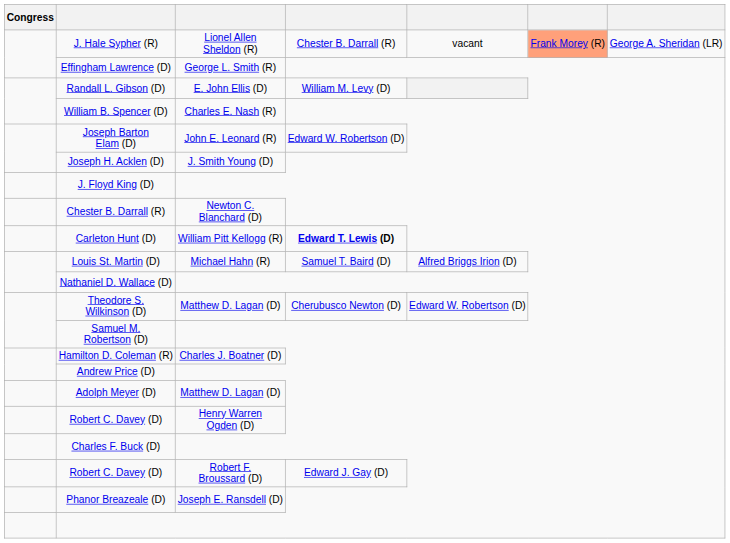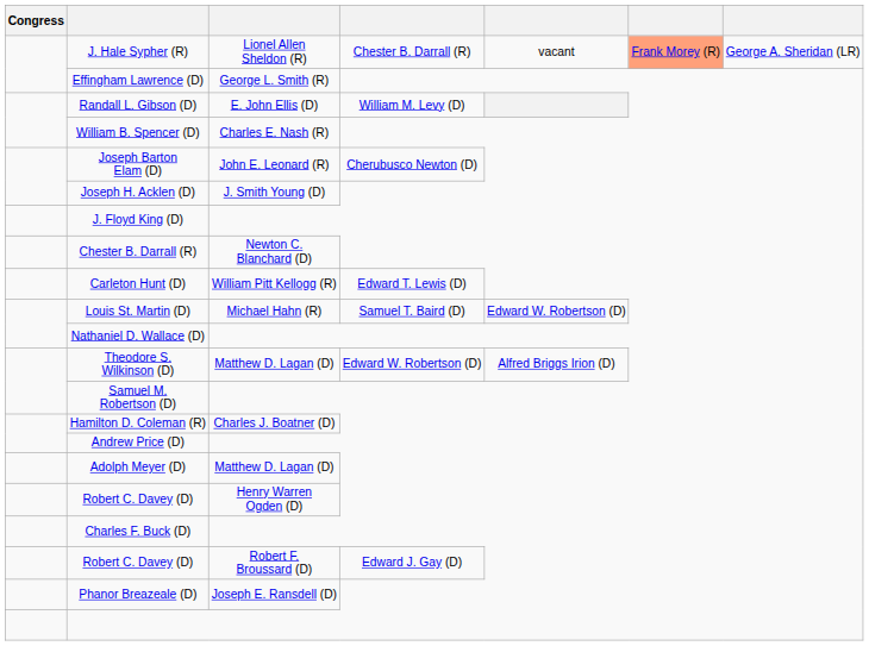 <table class=wikitable style="text-align:center">
 <tr style="height:2.5em">
 <th>Congress</th>
 <th></th>
 <th></th>
 <th></th>
 <th></th>
 <th></th>
 <th></th>
 </tr>
 <tr style="height:2em">
 <td rowspan=2><strong></strong> </td>
 <td><a href='#'>J. Hale Sypher</a> (R)</td>
 <td><a href='#'>Lionel Allen<br>Sheldon</a> (R)</td>
 <td><a href='#'>Chester B. Darrall</a> (R)</td>
 <td>vacant</td>
 <td style="background: lightsalmon;"><a href='#'>Frank Morey</a> (R)</td>
 <td><a href='#'>George A. Sheridan</a> (LR)</td>
 </tr>
 <tr style="height:2em">
 <td><a href='#'>Effingham Lawrence</a> (D)</td>
 <td><a href='#'>George L. Smith</a> (R)</td>
 </tr>
 <tr style="height:2em">
 <td rowspan=2><strong></strong> </td>
 <td><a href='#'>Randall L. Gibson</a> (D)</td>
 <td><a href='#'>E. John Ellis</a> (D)</td>
 <td><a href='#'>William M. Levy</a> (D)</td>
 <th></th>
 </tr>
 <tr style="height:2.5em">
 <td><a href='#'>William B. Spencer</a> (D)</td>
 <td><a href='#'>Charles E. Nash</a> (R)</td>
 </tr>
 <tr style="height:2em">
 <td rowspan=2><strong></strong> </td>
 <td><a href='#'>Joseph Barton<br>Elam</a> (D)</td>
 <td><a href='#'>John E. Leonard</a> (R)</td>
-<td><a href='#'>Edward W. Robertson</a> (D)</td>
+<td><a href='#'>Cherubusco Newton</a> (D)</td>
 </tr>
 <tr style="height:2em">
 <td><a href='#'>Joseph H. Acklen</a> (D)</td>
 <td><a href='#'>J. Smith Young</a> (D)</td>
 </tr>
 <tr style="height:2.5em">
 <td><strong></strong> </td>
 <td><a href='#'>J. Floyd King</a> (D)</td>
 </tr>
 <tr style="height:2.5em">
 <td><strong></strong> </td>
 <td><a href='#'>Chester B. Darrall</a> (R)</td>
 <td><a href='#'>Newton C.<br>Blanchard</a> (D)</td>
 </tr>
 <tr style="height:2.5em">
 <td><strong></strong> </td>
 <td><a href='#'>Carleton Hunt</a> (D)</td>
 <td><a href='#'>William Pitt Kellogg</a> (R)</td>
-<td><strong><a href='#'>Edward T. Lewis</a> (D)</strong></td>
+<td><a href='#'>Edward T. Lewis</a> (D)</td>
 </tr>
 <tr style="height:2em">
 <td rowspan=2><strong></strong> </td>
 <td><a href='#'>Louis St. Martin</a> (D)</td>
 <td><a href='#'>Michael Hahn</a> (R)</td>
 <td><a href='#'>Samuel T. Baird</a> (D)</td>
-<td><a href='#'>Alfred Briggs Irion</a> (D)</td>
+<td><a href='#'>Edward W. Robertson</a> (D)</td>
 </tr>
 <tr style="height:2em">
 <td><a href='#'>Nathaniel D. Wallace</a> (D)</td>
 </tr>
 <tr style="height:2em">
 <td rowspan=2><strong></strong> </td>
 <td><a href='#'>Theodore S.<br>Wilkinson</a> (D)</td>
 <td><a href='#'>Matthew D. Lagan</a> (D)</td>
-<td><a href='#'>Cherubusco Newton</a> (D)</td>
 <td><a href='#'>Edward W. Robertson</a> (D)</td>
+<td><a href='#'>Alfred Briggs Irion</a> (D)</td>
 </tr>
 <tr style="height:1.5em">
 <td><a href='#'>Samuel M.<br>Robertson</a> (D)</td>
 </tr>
 <tr style="height:1.5em">
 <td rowspan=2><strong></strong> </td>
 <td><a href='#'>Hamilton D. Coleman</a> (R)</td>
 <td><a href='#'>Charles J. Boatner</a> (D)</td>
 </tr>
 <tr style="height:1.5em">
 <td><a href='#'>Andrew Price</a> (D)</td>
 </tr>
 <tr style="height:2.5em">
 <td><strong></strong> </td>
 <td><a href='#'>Adolph Meyer</a> (D)</td>
 <td><a href='#'>Matthew D. Lagan</a> (D)</td>
 </tr>
 <tr style="height:2.5em">
 <td><strong></strong> </td>
 <td><a href='#'>Robert C. Davey</a> (D)</td>
 <td><a href='#'>Henry Warren<br>Ogden</a> (D)</td>
 </tr>
 <tr style="height:2.5em">
 <td><strong></strong> </td>
 <td><a href='#'>Charles F. Buck</a> (D)</td>
 </tr>
 <tr style="height:2.5em">
 <td><strong></strong> </td>
 <td><a href='#'>Robert C. Davey</a> (D)</td>
 <td><a href='#'>Robert F.<br>Broussard</a> (D)</td>
 <td><a href='#'>Edward J. Gay</a> (D)</td>
 </tr>
 <tr style="height:2.5em">
 <td><strong></strong> </td>
 <td><a href='#'>Phanor Breazeale</a> (D)</td>
 <td><a href='#'>Joseph E. Ransdell</a> (D)</td>
 </tr>
 <tr style="height:2.5em">
 <td><strong></strong> </td>
 </tr>
 </table>
